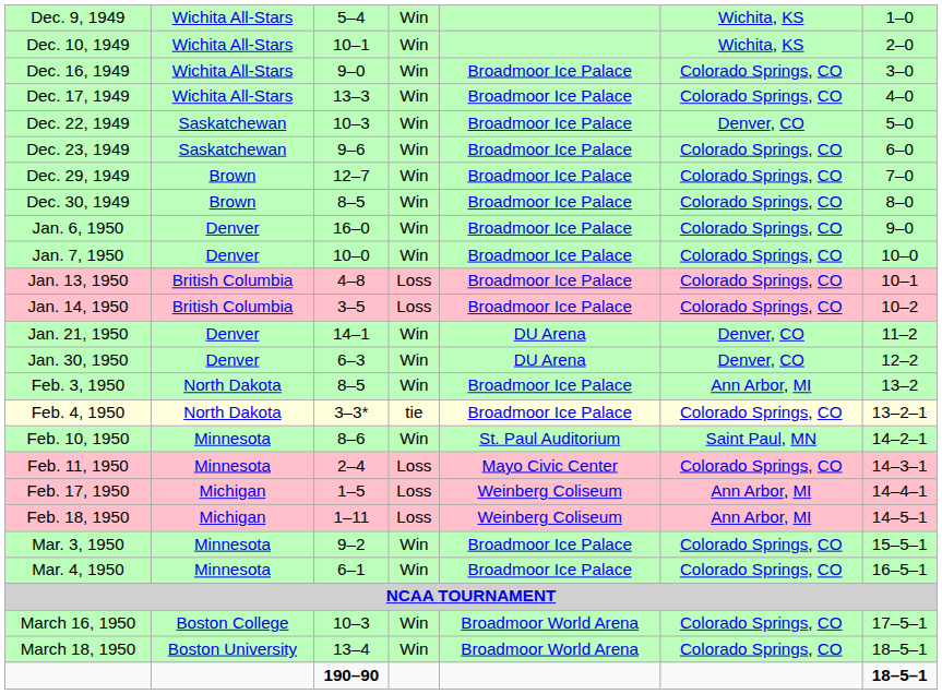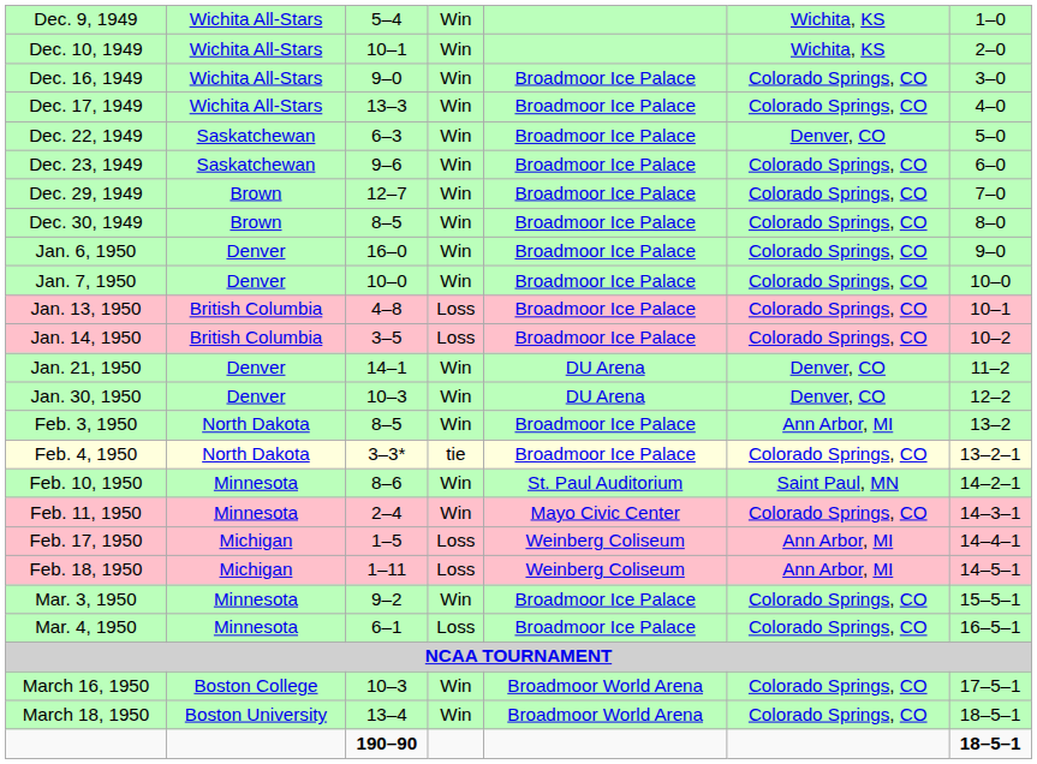 <table class="wikitable" width="900">
 <tr align="center" bgcolor="bbffbb">
 <td>Dec. 9, 1949</td>
 <td><a href='#'>Wichita All-Stars</a></td>
 <td>5–4</td>
 <td>Win</td>
 <td></td>
 <td><a href='#'>Wichita</a>, <a href='#'>KS</a></td>
 <td>1–0</td>
 </tr>
 <tr align="center" bgcolor="bbffbb">
 <td>Dec. 10, 1949</td>
 <td><a href='#'>Wichita All-Stars</a></td>
 <td>10–1</td>
 <td>Win</td>
 <td></td>
 <td><a href='#'>Wichita</a>, <a href='#'>KS</a></td>
 <td>2–0</td>
 </tr>
 <tr align="center" bgcolor="bbffbb">
 <td>Dec. 16, 1949</td>
 <td><a href='#'>Wichita All-Stars</a></td>
 <td>9–0</td>
 <td>Win</td>
 <td><a href='#'>Broadmoor Ice Palace</a></td>
 <td><a href='#'>Colorado Springs</a>, <a href='#'>CO</a></td>
 <td>3–0</td>
 </tr>
 <tr align="center" bgcolor="bbffbb">
 <td>Dec. 17, 1949</td>
 <td><a href='#'>Wichita All-Stars</a></td>
 <td>13–3</td>
 <td>Win</td>
 <td><a href='#'>Broadmoor Ice Palace</a></td>
 <td><a href='#'>Colorado Springs</a>, <a href='#'>CO</a></td>
 <td>4–0</td>
 </tr>
 <tr align="center" bgcolor="bbffbb">
 <td>Dec. 22, 1949</td>
 <td><a href='#'>Saskatchewan</a></td>
-<td>10–3</td>
+<td>6–3</td>
 <td>Win</td>
 <td><a href='#'>Broadmoor Ice Palace</a></td>
 <td><a href='#'>Denver</a>, <a href='#'>CO</a></td>
 <td>5–0</td>
 </tr>
 <tr align="center" bgcolor="bbffbb">
 <td>Dec. 23, 1949</td>
 <td><a href='#'>Saskatchewan</a></td>
 <td>9–6</td>
 <td>Win</td>
 <td><a href='#'>Broadmoor Ice Palace</a></td>
 <td><a href='#'>Colorado Springs</a>, <a href='#'>CO</a></td>
 <td>6–0</td>
 </tr>
 <tr align="center" bgcolor="bbffbb">
 <td>Dec. 29, 1949</td>
 <td><a href='#'>Brown</a></td>
 <td>12–7</td>
 <td>Win</td>
 <td><a href='#'>Broadmoor Ice Palace</a></td>
 <td><a href='#'>Colorado Springs</a>, <a href='#'>CO</a></td>
 <td>7–0</td>
 </tr>
 <tr align="center" bgcolor="bbffbb">
 <td>Dec. 30, 1949</td>
 <td><a href='#'>Brown</a></td>
 <td>8–5</td>
 <td>Win</td>
 <td><a href='#'>Broadmoor Ice Palace</a></td>
 <td><a href='#'>Colorado Springs</a>, <a href='#'>CO</a></td>
 <td>8–0</td>
 </tr>
 <tr align="center" bgcolor="bbffbb">
 <td>Jan. 6, 1950</td>
 <td><a href='#'>Denver</a></td>
 <td>16–0</td>
 <td>Win</td>
 <td><a href='#'>Broadmoor Ice Palace</a></td>
 <td><a href='#'>Colorado Springs</a>, <a href='#'>CO</a></td>
 <td>9–0</td>
 </tr>
 <tr align="center" bgcolor="bbffbb">
 <td>Jan. 7, 1950</td>
 <td><a href='#'>Denver</a></td>
 <td>10–0</td>
 <td>Win</td>
 <td><a href='#'>Broadmoor Ice Palace</a></td>
 <td><a href='#'>Colorado Springs</a>, <a href='#'>CO</a></td>
 <td>10–0</td>
 </tr>
 <tr align="center" bgcolor="pink">
 <td>Jan. 13, 1950</td>
 <td><a href='#'>British Columbia</a></td>
 <td>4–8</td>
 <td>Loss</td>
 <td><a href='#'>Broadmoor Ice Palace</a></td>
 <td><a href='#'>Colorado Springs</a>, <a href='#'>CO</a></td>
 <td>10–1</td>
 </tr>
 <tr align="center" bgcolor="pink">
 <td>Jan. 14, 1950</td>
 <td><a href='#'>British Columbia</a></td>
 <td>3–5</td>
 <td>Loss</td>
 <td><a href='#'>Broadmoor Ice Palace</a></td>
 <td><a href='#'>Colorado Springs</a>, <a href='#'>CO</a></td>
 <td>10–2</td>
 </tr>
 <tr align="center" bgcolor="bbffbb">
 <td>Jan. 21, 1950</td>
 <td><a href='#'>Denver</a></td>
 <td>14–1</td>
 <td>Win</td>
 <td><a href='#'>DU Arena</a></td>
 <td><a href='#'>Denver</a>, <a href='#'>CO</a></td>
 <td>11–2</td>
 </tr>
 <tr align="center" bgcolor="bbffbb">
 <td>Jan. 30, 1950</td>
 <td><a href='#'>Denver</a></td>
-<td>6–3</td>
+<td>10–3</td>
 <td>Win</td>
 <td><a href='#'>DU Arena</a></td>
 <td><a href='#'>Denver</a>, <a href='#'>CO</a></td>
 <td>12–2</td>
 </tr>
 <tr align="center" bgcolor="bbffbb">
 <td>Feb. 3, 1950</td>
 <td><a href='#'>North Dakota</a></td>
 <td>8–5</td>
 <td>Win</td>
 <td><a href='#'>Broadmoor Ice Palace</a></td>
 <td><a href='#'>Ann Arbor</a>, <a href='#'>MI</a></td>
 <td>13–2</td>
 </tr>
 <tr align="center" bgcolor="ffffdd">
 <td>Feb. 4, 1950</td>
 <td><a href='#'>North Dakota</a></td>
 <td>3–3*</td>
 <td>tie</td>
 <td><a href='#'>Broadmoor Ice Palace</a></td>
 <td><a href='#'>Colorado Springs</a>, <a href='#'>CO</a></td>
 <td>13–2–1</td>
 </tr>
 <tr align="center" bgcolor="bbffbb">
 <td>Feb. 10, 1950</td>
 <td><a href='#'>Minnesota</a></td>
 <td>8–6</td>
 <td>Win</td>
 <td><a href='#'>St. Paul Auditorium</a></td>
 <td><a href='#'>Saint Paul</a>, <a href='#'>MN</a></td>
 <td>14–2–1</td>
 </tr>
 <tr align="center" bgcolor="pink">
 <td>Feb. 11, 1950</td>
 <td><a href='#'>Minnesota</a></td>
 <td>2–4</td>
-<td>Loss</td>
+<td>Win</td>
 <td><a href='#'>Mayo Civic Center</a></td>
 <td><a href='#'>Colorado Springs</a>, <a href='#'>CO</a></td>
 <td>14–3–1</td>
 </tr>
 <tr align="center" bgcolor="pink">
 <td>Feb. 17, 1950</td>
 <td><a href='#'>Michigan</a></td>
 <td>1–5</td>
 <td>Loss</td>
 <td><a href='#'>Weinberg Coliseum</a></td>
 <td><a href='#'>Ann Arbor</a>, <a href='#'>MI</a></td>
 <td>14–4–1</td>
 </tr>
 <tr align="center" bgcolor="pink">
 <td>Feb. 18, 1950</td>
 <td><a href='#'>Michigan</a></td>
 <td>1–11</td>
 <td>Loss</td>
 <td><a href='#'>Weinberg Coliseum</a></td>
 <td><a href='#'>Ann Arbor</a>, <a href='#'>MI</a></td>
 <td>14–5–1</td>
 </tr>
 <tr align="center" bgcolor="bbffbb">
 <td>Mar. 3, 1950</td>
 <td><a href='#'>Minnesota</a></td>
 <td>9–2</td>
 <td>Win</td>
 <td><a href='#'>Broadmoor Ice Palace</a></td>
 <td><a href='#'>Colorado Springs</a>, <a href='#'>CO</a></td>
 <td>15–5–1</td>
 </tr>
 <tr align="center" bgcolor="bbffbb">
 <td>Mar. 4, 1950</td>
 <td><a href='#'>Minnesota</a></td>
 <td>6–1</td>
-<td>Win</td>
+<td>Loss</td>
 <td><a href='#'>Broadmoor Ice Palace</a></td>
 <td><a href='#'>Colorado Springs</a>, <a href='#'>CO</a></td>
 <td>16–5–1</td>
 </tr>
 <tr align="center" bgcolor="#d0d0d0">
 <td colspan=7><strong><a href='#'>NCAA TOURNAMENT</a></strong></td>
 </tr>
 <tr align="center" bgcolor="bbffbb">
 <td>March 16, 1950</td>
 <td><a href='#'>Boston College</a></td>
 <td>10–3</td>
 <td>Win</td>
 <td><a href='#'>Broadmoor World Arena</a></td>
 <td><a href='#'>Colorado Springs</a>, <a href='#'>CO</a></td>
 <td>17–5–1</td>
 </tr>
 <tr align="center" bgcolor="bbffbb">
 <td>March 18, 1950</td>
 <td><a href='#'>Boston University</a></td>
 <td>13–4</td>
 <td>Win</td>
 <td><a href='#'>Broadmoor World Arena</a></td>
 <td><a href='#'>Colorado Springs</a>, <a href='#'>CO</a></td>
 <td>18–5–1</td>
 </tr>
 <tr align="center" bgcolor="">
 <td></td>
 <td></td>
 <td><strong>190–90</strong></td>
 <td></td>
 <td></td>
 <td></td>
 <td><strong>18–5–1</strong></td>
 </tr>
 </table>
